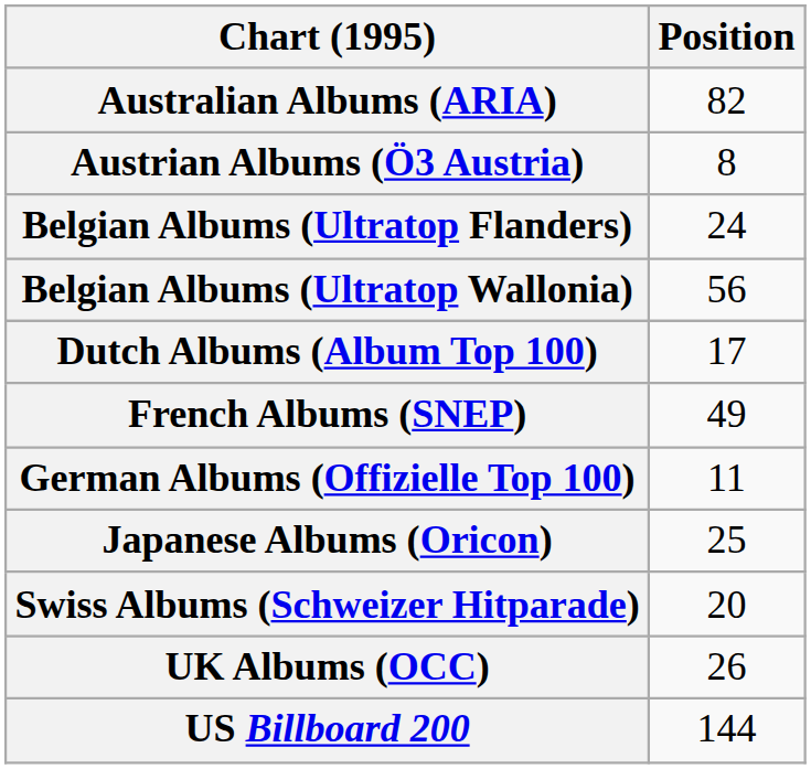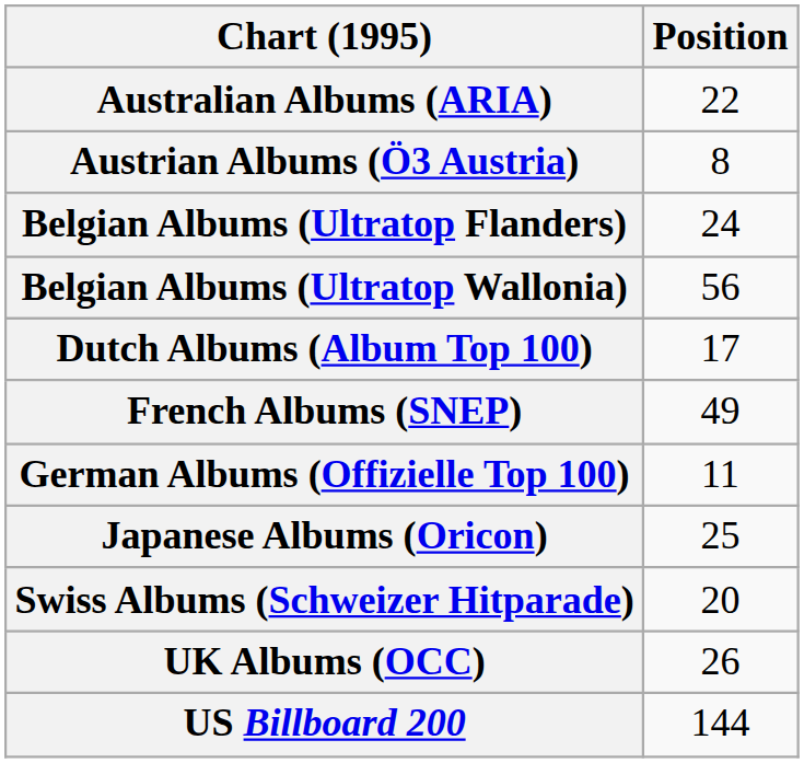 <table class="wikitable plainrowheaders" style="text-align:center;">
 <tr>
 <th scope="col">Chart (1995)</th>
 <th scope="col">Position</th>
 </tr>
 <tr>
 <th scope="row">Australian Albums (<a href='#'>ARIA</a>)</th>
-<td>82</td>
+<td>22</td>
 </tr>
 <tr>
 <th scope="row">Austrian Albums (<a href='#'>Ö3 Austria</a>)</th>
 <td>8</td>
 </tr>
 <tr>
 <th scope="row">Belgian Albums (<a href='#'>Ultratop</a> Flanders)</th>
 <td>24</td>
 </tr>
 <tr>
 <th scope="row">Belgian Albums (<a href='#'>Ultratop</a> Wallonia)</th>
 <td>56</td>
 </tr>
 <tr>
 </tr>
 <tr>
 <th scope="row">Dutch Albums (<a href='#'>Album Top 100</a>)</th>
 <td>17</td>
 </tr>
 <tr>
 <th scope="row">French Albums (<a href='#'>SNEP</a>)</th>
 <td>49</td>
 </tr>
 <tr>
 <th scope="row">German Albums (<a href='#'>Offizielle Top 100</a>)</th>
 <td>11</td>
 </tr>
 <tr>
 <th scope="row">Japanese Albums (<a href='#'>Oricon</a>)</th>
 <td>25</td>
 </tr>
 <tr>
 <th scope="row">Swiss Albums (<a href='#'>Schweizer Hitparade</a>)</th>
 <td>20</td>
 </tr>
 <tr>
 <th scope="row">UK Albums (<a href='#'>OCC</a>)</th>
 <td>26</td>
 </tr>
 <tr>
 <th scope="row">US <em><a href='#'>Billboard 200</a></em></th>
 <td>144</td>
 </tr>
 </table>
